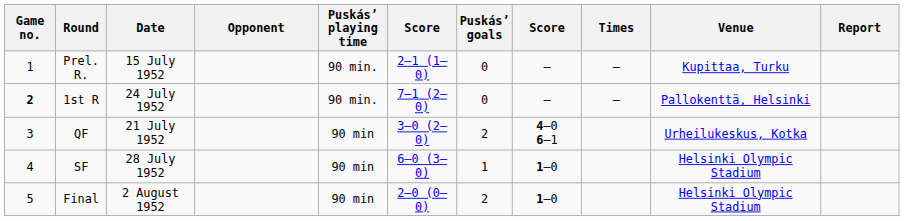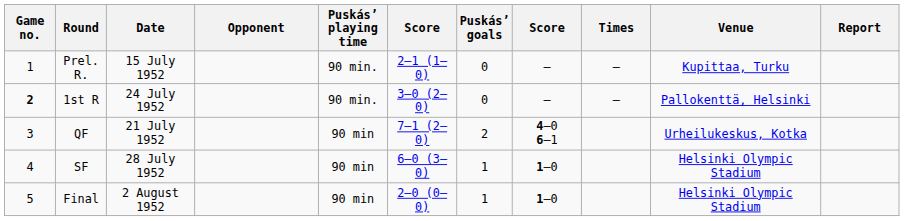 <table class="wikitable" style="text-align: center;">
 <tr>
 <th width=50>Game no.</th>
 <th width=50>Round</th>
 <th width=90>Date</th>
 <th width=130>Opponent</th>
 <th width=70>Puskás’ playing time</th>
 <th width=70>Score</th>
 <th width=20>Puskás’ goals</th>
 <th width=70>Score</th>
 <th width=70>Times</th>
 <th width=180>Venue</th>
 <th width=80>Report</th>
 </tr>
 <tr>
 <td>1</td>
 <td>Prel. R.</td>
 <td>15 July 1952</td>
 <td align=left></td>
 <td>90 min.</td>
 <td><a href='#'>2–1 (1–0)</a></td>
 <td>0</td>
 <td>—</td>
 <td>—</td>
 <td><a href='#'>Kupittaa, Turku</a></td>
 <td></td>
 </tr>
 <tr>
 <td><strong>2</strong></td>
 <td>1st R</td>
 <td>24 July 1952</td>
 <td align=left></td>
 <td>90 min.</td>
-<td><a href='#'>7–1 (2–0)</a></td>
+<td><a href='#'>3–0 (2–0)</a></td>
 <td>0</td>
 <td>—</td>
 <td>—</td>
 <td><a href='#'>Pallokenttä, Helsinki</a></td>
 <td></td>
 </tr>
 <tr>
 <td>3</td>
 <td>QF</td>
 <td>21 July 1952</td>
 <td align=left></td>
 <td>90 min</td>
-<td><a href='#'>3–0 (2–0)</a></td>
+<td><a href='#'>7–1 (2–0)</a></td>
 <td>2</td>
 <td><strong>4</strong>–0<br><strong>6</strong>–1</td>
 <td><br> </td>
 <td><a href='#'>Urheilukeskus, Kotka</a></td>
 <td></td>
 </tr>
 <tr>
 <td>4</td>
 <td>SF</td>
 <td>28 July 1952</td>
 <td align=left></td>
 <td>90 min</td>
 <td><a href='#'>6–0 (3–0)</a></td>
 <td>1</td>
 <td><strong>1</strong>–0</td>
 <td></td>
 <td><a href='#'>Helsinki Olympic Stadium</a></td>
 <td></td>
 </tr>
 <tr>
 <td>5</td>
 <td>Final</td>
 <td>2 August 1952</td>
 <td align=left></td>
 <td>90 min</td>
 <td><a href='#'>2–0 (0–0)</a></td>
-<td>2</td>
+<td>1</td>
 <td><strong>1</strong>–0</td>
 <td></td>
 <td><a href='#'>Helsinki Olympic Stadium</a></td>
 <td></td>
 </tr>
 </table>
